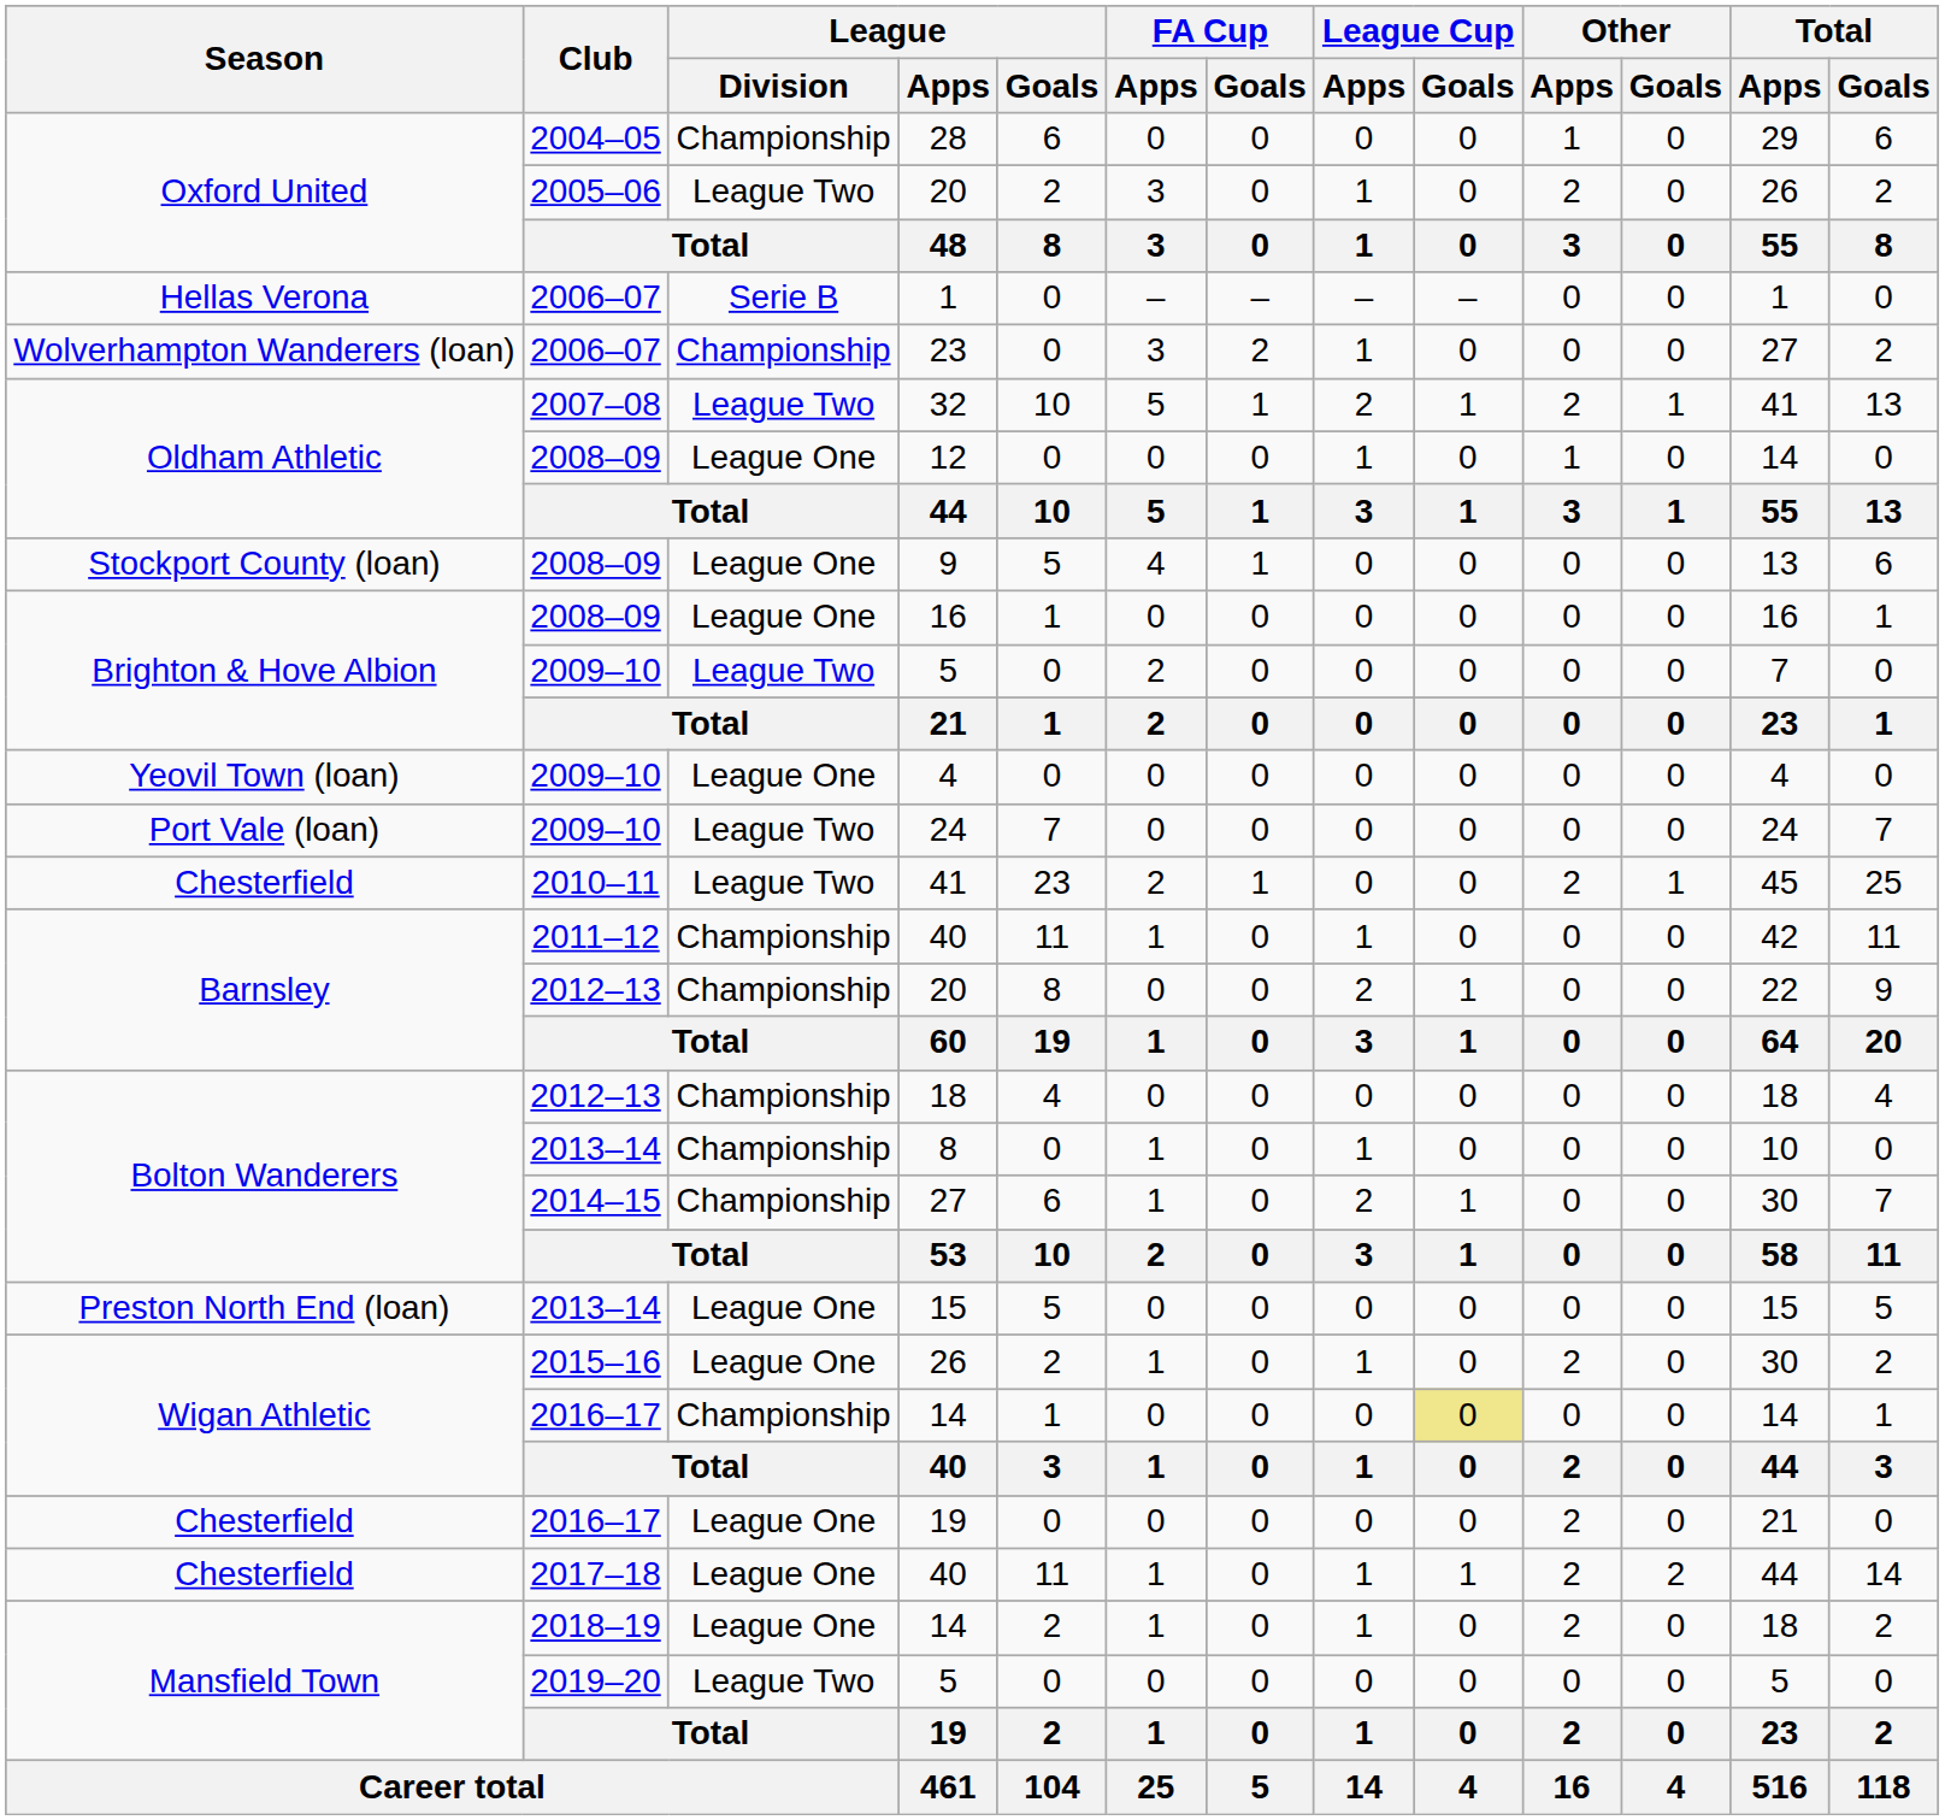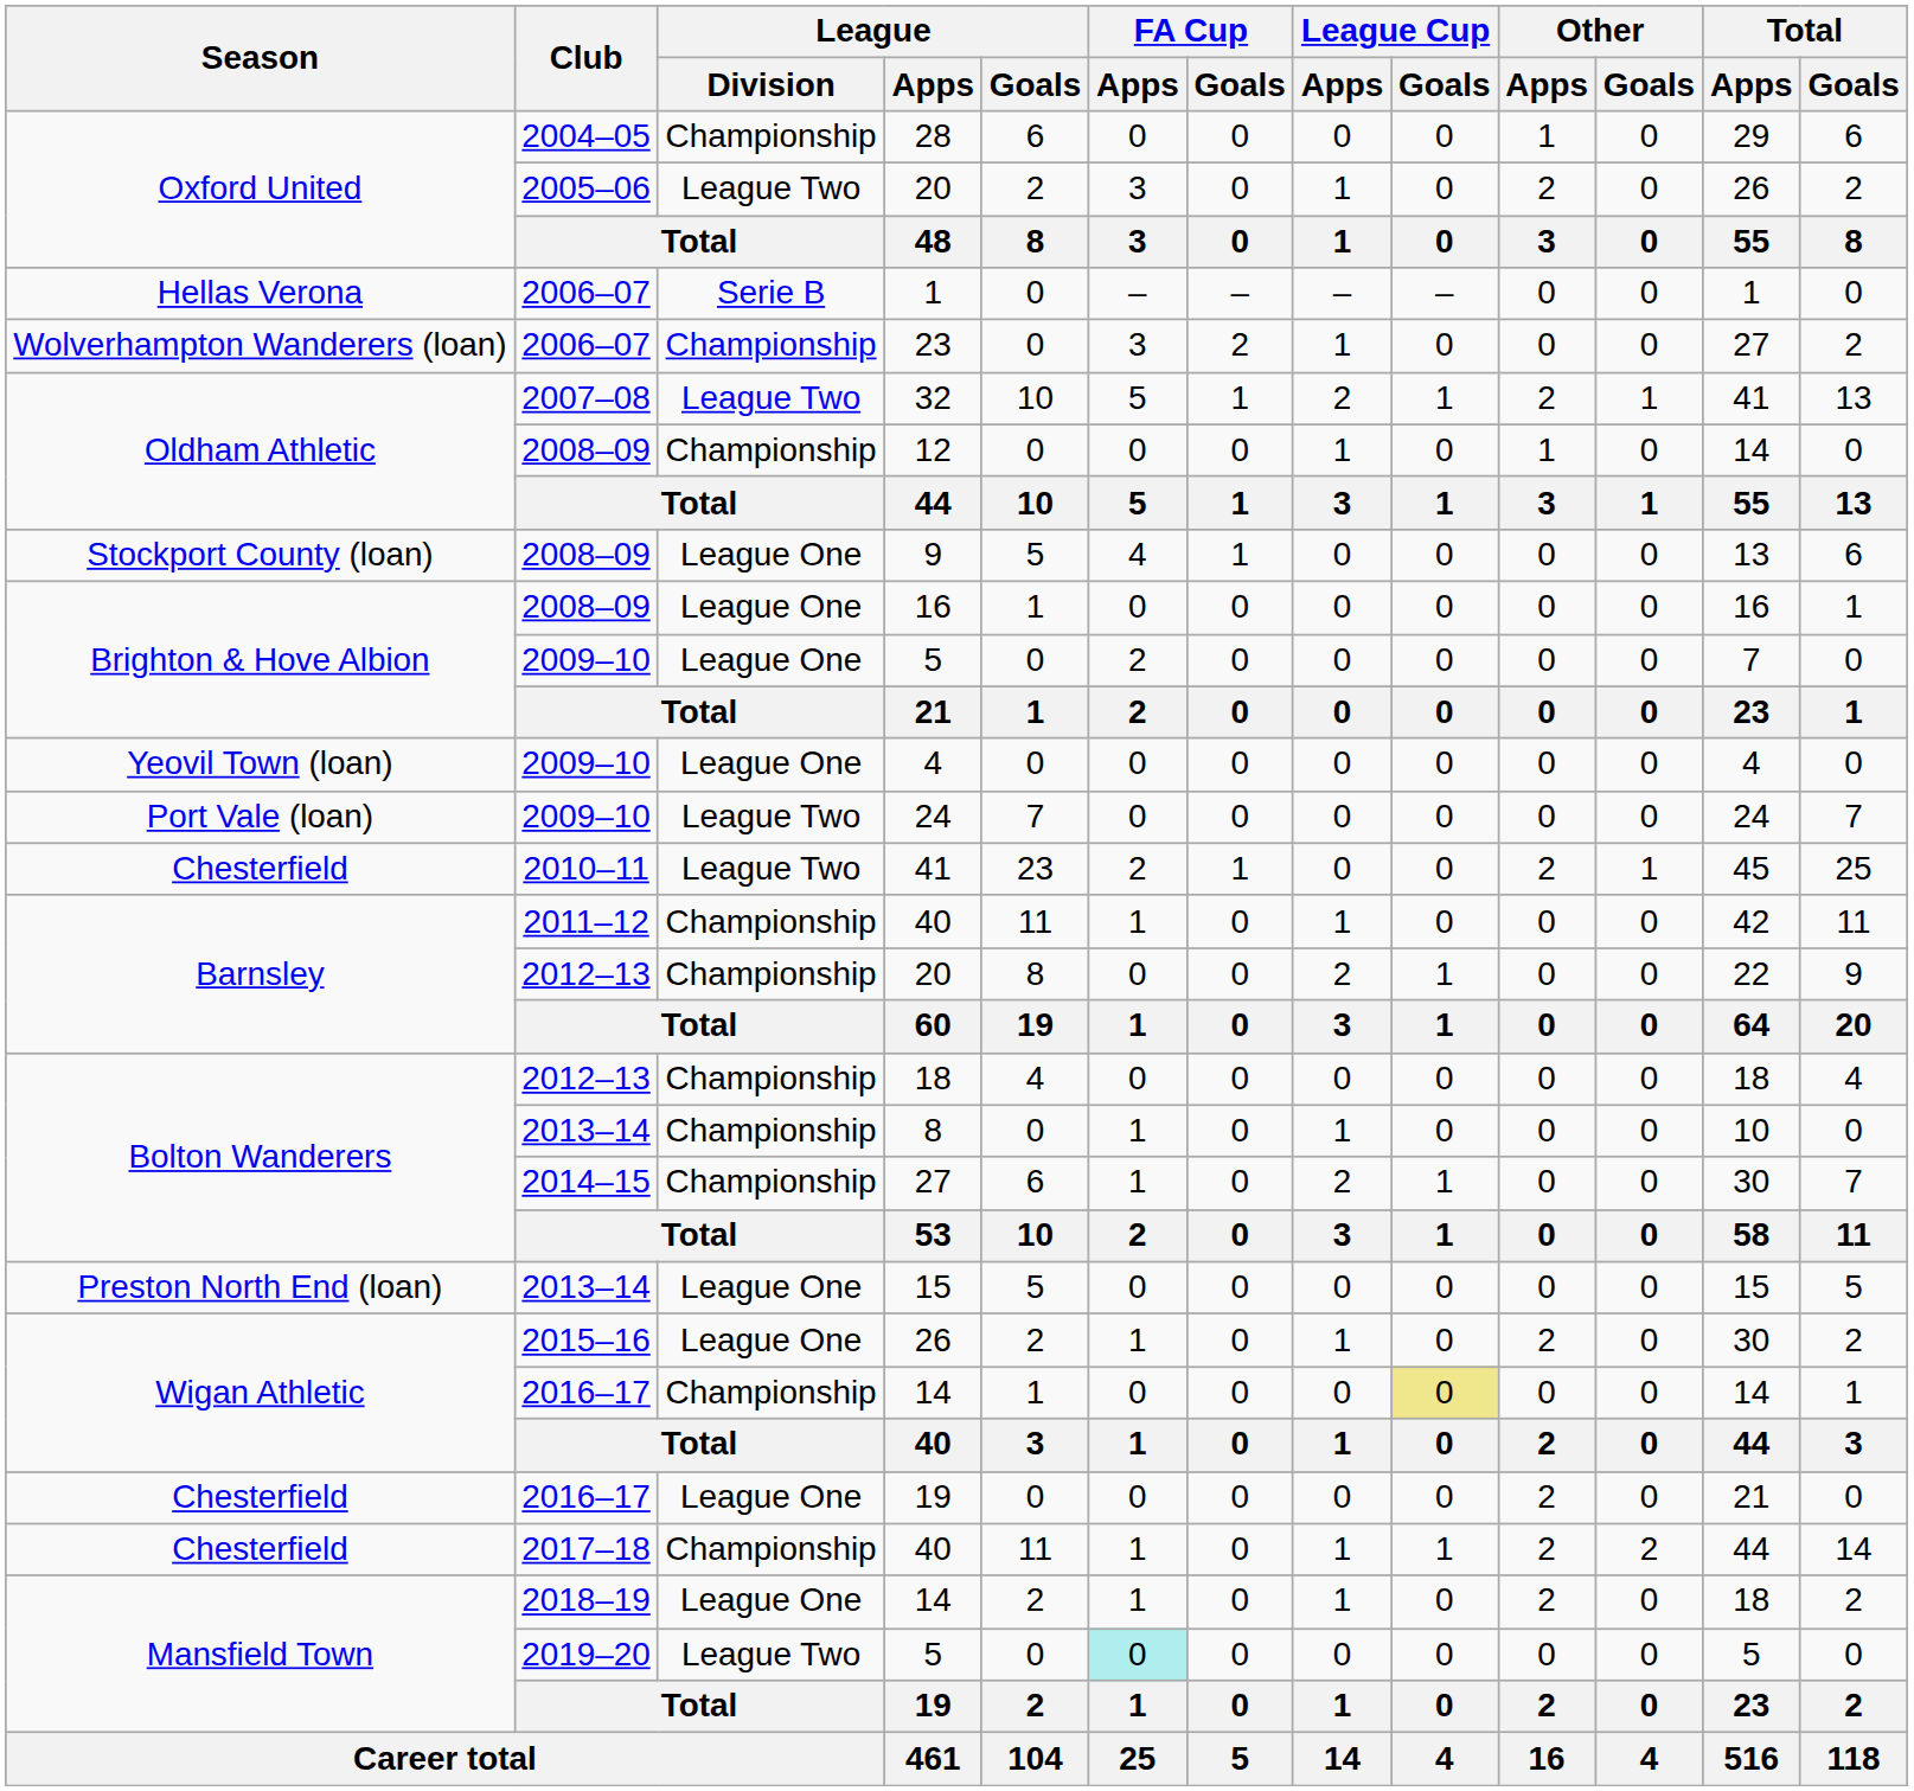 <table class="wikitable" style="text-align:center">
 <tr>
 <th rowspan="2">Season</th>
 <th rowspan="2">Club</th>
 <th colspan="3">League</th>
 <th colspan="2"><a href='#'>FA Cup</a></th>
 <th colspan="2"><a href='#'>League Cup</a></th>
 <th colspan="2">Other</th>
 <th colspan="2">Total</th>
 </tr>
 <tr>
 <th>Division</th>
 <th>Apps</th>
 <th>Goals</th>
 <th>Apps</th>
 <th>Goals</th>
 <th>Apps</th>
 <th>Goals</th>
 <th>Apps</th>
 <th>Goals</th>
 <th>Apps</th>
 <th>Goals</th>
 </tr>
 <tr>
 <td rowspan="3"><a href='#'>Oxford United</a></td>
 <td><a href='#'>2004–05</a></td>
 <td>Championship</td>
 <td>28</td>
 <td>6</td>
 <td>0</td>
 <td>0</td>
 <td>0</td>
 <td>0</td>
 <td>1</td>
 <td>0</td>
 <td>29</td>
 <td>6</td>
 </tr>
 <tr>
 <td><a href='#'>2005–06</a></td>
 <td>League Two</td>
 <td>20</td>
 <td>2</td>
 <td>3</td>
 <td>0</td>
 <td>1</td>
 <td>0</td>
 <td>2</td>
 <td>0</td>
 <td>26</td>
 <td>2</td>
 </tr>
 <tr>
 <th colspan="2">Total</th>
 <th>48</th>
 <th>8</th>
 <th>3</th>
 <th>0</th>
 <th>1</th>
 <th>0</th>
 <th>3</th>
 <th>0</th>
 <th>55</th>
 <th>8</th>
 </tr>
 <tr>
 <td><a href='#'>Hellas Verona</a></td>
 <td><a href='#'>2006–07</a></td>
 <td><a href='#'>Serie B</a></td>
 <td>1</td>
 <td>0</td>
 <td>–</td>
 <td>–</td>
 <td>–</td>
 <td>–</td>
 <td>0</td>
 <td>0</td>
 <td>1</td>
 <td>0</td>
 </tr>
 <tr>
 <td><a href='#'>Wolverhampton Wanderers</a> (loan)</td>
 <td><a href='#'>2006–07</a></td>
 <td><a href='#'>Championship</a></td>
 <td>23</td>
 <td>0</td>
 <td>3</td>
 <td>2</td>
 <td>1</td>
 <td>0</td>
 <td>0</td>
 <td>0</td>
 <td>27</td>
 <td>2</td>
 </tr>
 <tr>
 <td rowspan="3"><a href='#'>Oldham Athletic</a></td>
 <td><a href='#'>2007–08</a></td>
 <td><a href='#'>League Two</a></td>
 <td>32</td>
 <td>10</td>
 <td>5</td>
 <td>1</td>
 <td>2</td>
 <td>1</td>
 <td>2</td>
 <td>1</td>
 <td>41</td>
 <td>13</td>
 </tr>
 <tr>
 <td><a href='#'>2008–09</a></td>
-<td>League One</td>
+<td>Championship</td>
 <td>12</td>
 <td>0</td>
 <td>0</td>
 <td>0</td>
 <td>1</td>
 <td>0</td>
 <td>1</td>
 <td>0</td>
 <td>14</td>
 <td>0</td>
 </tr>
 <tr>
 <th colspan="2">Total</th>
 <th>44</th>
 <th>10</th>
 <th>5</th>
 <th>1</th>
 <th>3</th>
 <th>1</th>
 <th>3</th>
 <th>1</th>
 <th>55</th>
 <th>13</th>
 </tr>
 <tr>
 <td><a href='#'>Stockport County</a> (loan)</td>
 <td><a href='#'>2008–09</a></td>
 <td>League One</td>
 <td>9</td>
 <td>5</td>
 <td>4</td>
 <td>1</td>
 <td>0</td>
 <td>0</td>
 <td>0</td>
 <td>0</td>
 <td>13</td>
 <td>6</td>
 </tr>
 <tr>
 <td rowspan="3"><a href='#'>Brighton & Hove Albion</a></td>
 <td><a href='#'>2008–09</a></td>
 <td>League One</td>
 <td>16</td>
 <td>1</td>
 <td>0</td>
 <td>0</td>
 <td>0</td>
 <td>0</td>
 <td>0</td>
 <td>0</td>
 <td>16</td>
 <td>1</td>
 </tr>
 <tr>
 <td><a href='#'>2009–10</a></td>
-<td><a href='#'>League Two</a></td>
+<td>League One</td>
 <td>5</td>
 <td>0</td>
 <td>2</td>
 <td>0</td>
 <td>0</td>
 <td>0</td>
 <td>0</td>
 <td>0</td>
 <td>7</td>
 <td>0</td>
 </tr>
 <tr>
 <th colspan="2">Total</th>
 <th>21</th>
 <th>1</th>
 <th>2</th>
 <th>0</th>
 <th>0</th>
 <th>0</th>
 <th>0</th>
 <th>0</th>
 <th>23</th>
 <th>1</th>
 </tr>
 <tr>
 <td><a href='#'>Yeovil Town</a> (loan)</td>
 <td><a href='#'>2009–10</a></td>
 <td>League One</td>
 <td>4</td>
 <td>0</td>
 <td>0</td>
 <td>0</td>
 <td>0</td>
 <td>0</td>
 <td>0</td>
 <td>0</td>
 <td>4</td>
 <td>0</td>
 </tr>
 <tr>
 <td><a href='#'>Port Vale</a> (loan)</td>
 <td><a href='#'>2009–10</a></td>
 <td>League Two</td>
 <td>24</td>
 <td>7</td>
 <td>0</td>
 <td>0</td>
 <td>0</td>
 <td>0</td>
 <td>0</td>
 <td>0</td>
 <td>24</td>
 <td>7</td>
 </tr>
 <tr>
 <td><a href='#'>Chesterfield</a></td>
 <td><a href='#'>2010–11</a></td>
 <td>League Two</td>
 <td>41</td>
 <td>23</td>
 <td>2</td>
 <td>1</td>
 <td>0</td>
 <td>0</td>
 <td>2</td>
 <td>1</td>
 <td>45</td>
 <td>25</td>
 </tr>
 <tr>
 <td rowspan="3"><a href='#'>Barnsley</a></td>
 <td><a href='#'>2011–12</a></td>
 <td>Championship</td>
 <td>40</td>
 <td>11</td>
 <td>1</td>
 <td>0</td>
 <td>1</td>
 <td>0</td>
 <td>0</td>
 <td>0</td>
 <td>42</td>
 <td>11</td>
 </tr>
 <tr>
 <td><a href='#'>2012–13</a></td>
 <td>Championship</td>
 <td>20</td>
 <td>8</td>
 <td>0</td>
 <td>0</td>
 <td>2</td>
 <td>1</td>
 <td>0</td>
 <td>0</td>
 <td>22</td>
 <td>9</td>
 </tr>
 <tr>
 <th colspan="2">Total</th>
 <th>60</th>
 <th>19</th>
 <th>1</th>
 <th>0</th>
 <th>3</th>
 <th>1</th>
 <th>0</th>
 <th>0</th>
 <th>64</th>
 <th>20</th>
 </tr>
 <tr>
 <td rowspan="4"><a href='#'>Bolton Wanderers</a></td>
 <td><a href='#'>2012–13</a></td>
 <td>Championship</td>
 <td>18</td>
 <td>4</td>
 <td>0</td>
 <td>0</td>
 <td>0</td>
 <td>0</td>
 <td>0</td>
 <td>0</td>
 <td>18</td>
 <td>4</td>
 </tr>
 <tr>
 <td><a href='#'>2013–14</a></td>
 <td>Championship</td>
 <td>8</td>
 <td>0</td>
 <td>1</td>
 <td>0</td>
 <td>1</td>
 <td>0</td>
 <td>0</td>
 <td>0</td>
 <td>10</td>
 <td>0</td>
 </tr>
 <tr>
 <td><a href='#'>2014–15</a></td>
 <td>Championship</td>
 <td>27</td>
 <td>6</td>
 <td>1</td>
 <td>0</td>
 <td>2</td>
 <td>1</td>
 <td>0</td>
 <td>0</td>
 <td>30</td>
 <td>7</td>
 </tr>
 <tr>
 <th colspan="2">Total</th>
 <th>53</th>
 <th>10</th>
 <th>2</th>
 <th>0</th>
 <th>3</th>
 <th>1</th>
 <th>0</th>
 <th>0</th>
 <th>58</th>
 <th>11</th>
 </tr>
 <tr>
 <td><a href='#'>Preston North End</a> (loan)</td>
 <td><a href='#'>2013–14</a></td>
 <td>League One</td>
 <td>15</td>
 <td>5</td>
 <td>0</td>
 <td>0</td>
 <td>0</td>
 <td>0</td>
 <td>0</td>
 <td>0</td>
 <td>15</td>
 <td>5</td>
 </tr>
 <tr>
 <td rowspan="3"><a href='#'>Wigan Athletic</a></td>
 <td><a href='#'>2015–16</a></td>
 <td>League One</td>
 <td>26</td>
 <td>2</td>
 <td>1</td>
 <td>0</td>
 <td>1</td>
 <td>0</td>
 <td>2</td>
 <td>0</td>
 <td>30</td>
 <td>2</td>
 </tr>
 <tr>
 <td><a href='#'>2016–17</a></td>
 <td>Championship</td>
 <td>14</td>
 <td>1</td>
 <td>0</td>
 <td>0</td>
 <td>0</td>
 <td style="background: khaki;">0</td>
 <td>0</td>
 <td>0</td>
 <td>14</td>
 <td>1</td>
 </tr>
 <tr>
 <th colspan="2">Total</th>
 <th>40</th>
 <th>3</th>
 <th>1</th>
 <th>0</th>
 <th>1</th>
 <th>0</th>
 <th>2</th>
 <th>0</th>
 <th>44</th>
 <th>3</th>
 </tr>
 <tr>
 <td><a href='#'>Chesterfield</a></td>
 <td><a href='#'>2016–17</a></td>
 <td>League One</td>
 <td>19</td>
 <td>0</td>
 <td>0</td>
 <td>0</td>
 <td>0</td>
 <td>0</td>
 <td>2</td>
 <td>0</td>
 <td>21</td>
 <td>0</td>
 </tr>
 <tr>
 <td><a href='#'>Chesterfield</a></td>
 <td><a href='#'>2017–18</a></td>
-<td>League One</td>
+<td>Championship</td>
 <td>40</td>
 <td>11</td>
 <td>1</td>
 <td>0</td>
 <td>1</td>
 <td>1</td>
 <td>2</td>
 <td>2</td>
 <td>44</td>
 <td>14</td>
 </tr>
 <tr>
 <td rowspan="3"><a href='#'>Mansfield Town</a></td>
 <td><a href='#'>2018–19</a></td>
 <td>League One</td>
 <td>14</td>
 <td>2</td>
 <td>1</td>
 <td>0</td>
 <td>1</td>
 <td>0</td>
 <td>2</td>
 <td>0</td>
 <td>18</td>
 <td>2</td>
 </tr>
 <tr>
 <td><a href='#'>2019–20</a></td>
 <td>League Two</td>
 <td>5</td>
 <td>0</td>
-<td>0</td>
+<td style="background: paleturquoise;">0</td>
 <td>0</td>
 <td>0</td>
 <td>0</td>
 <td>0</td>
 <td>0</td>
 <td>5</td>
 <td>0</td>
 </tr>
 <tr>
 <th colspan="2">Total</th>
 <th>19</th>
 <th>2</th>
 <th>1</th>
 <th>0</th>
 <th>1</th>
 <th>0</th>
 <th>2</th>
 <th>0</th>
 <th>23</th>
 <th>2</th>
 </tr>
 <tr>
 <th colspan="3">Career total</th>
 <th>461</th>
 <th>104</th>
 <th>25</th>
 <th>5</th>
 <th>14</th>
 <th>4</th>
 <th>16</th>
 <th>4</th>
 <th>516</th>
 <th>118</th>
 </tr>
 </table>
